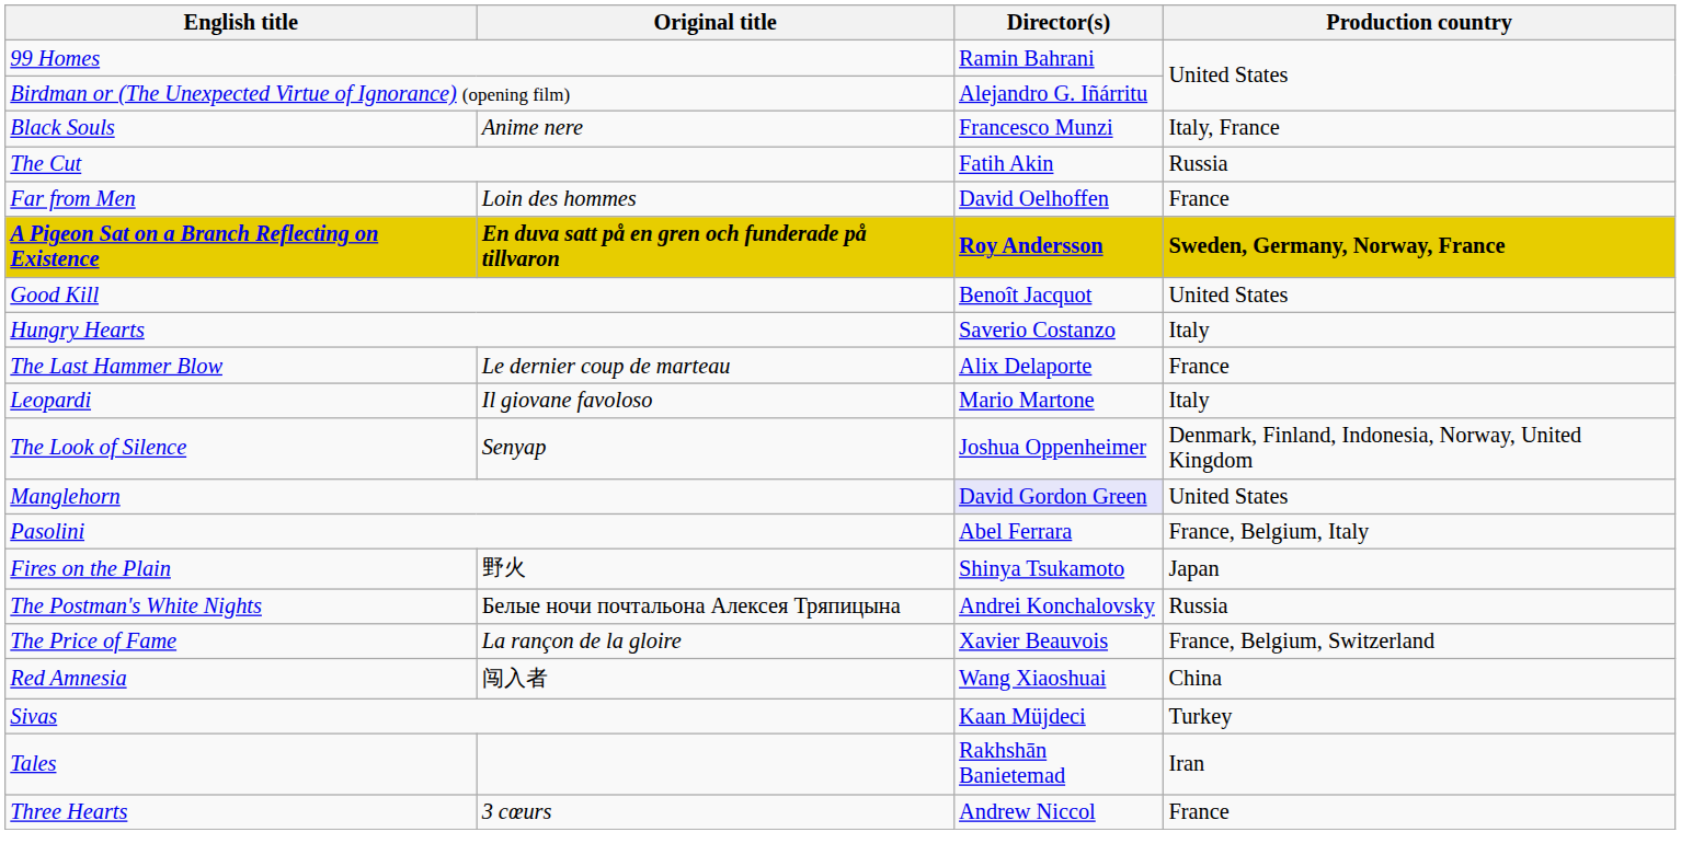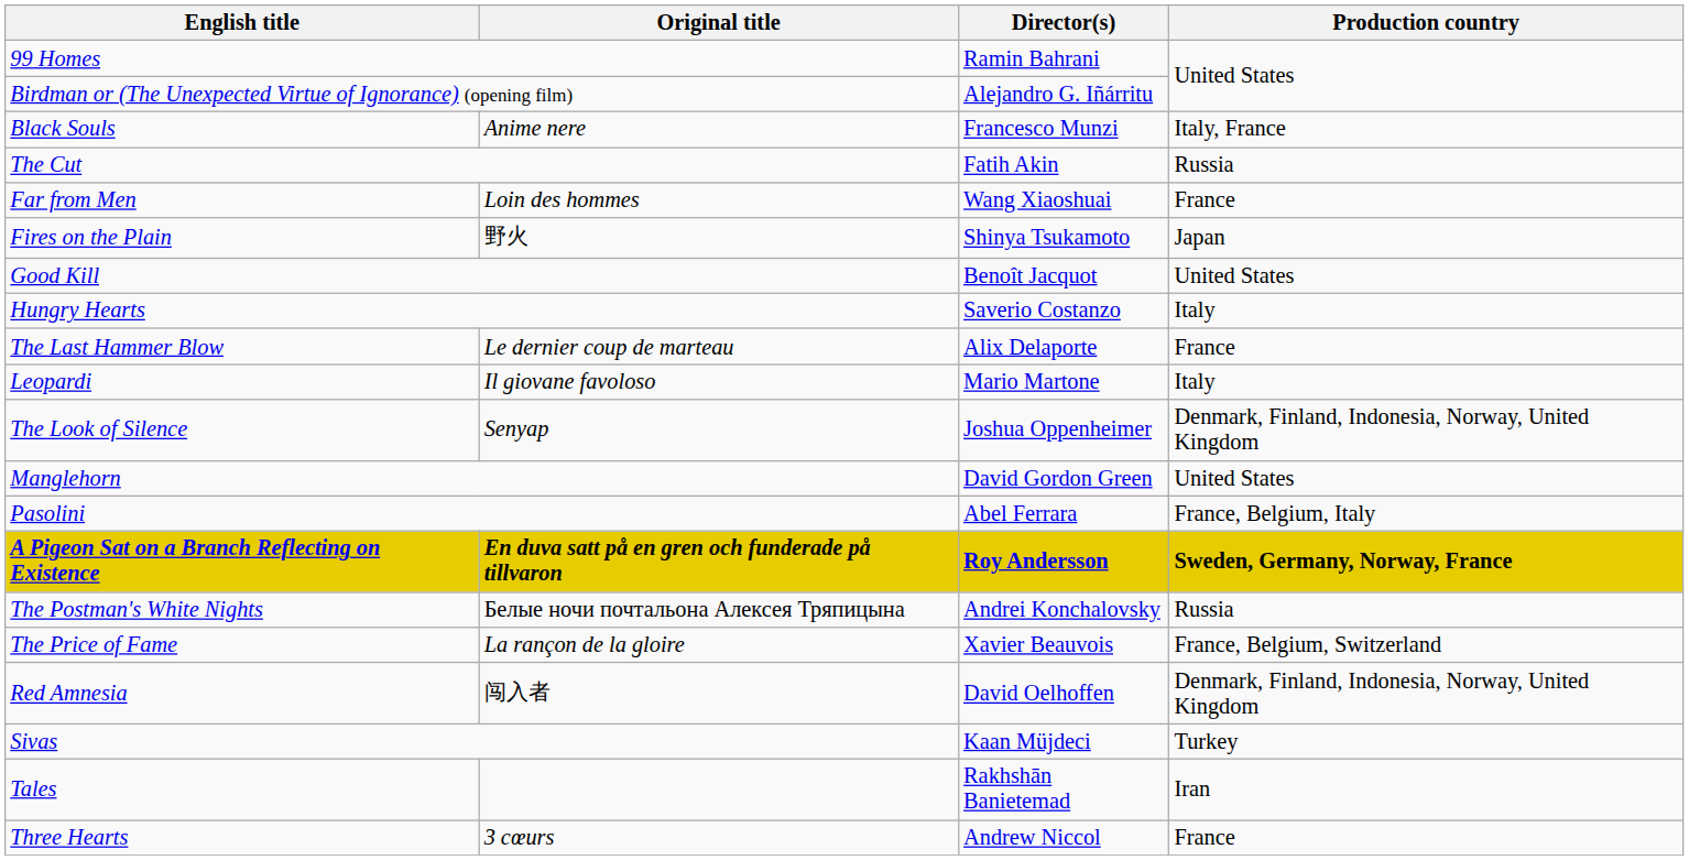 <table class="wikitable" style="width:95%; margin-bottom:0px">
 <tr>
 <th>English title</th>
 <th>Original title</th>
 <th>Director(s)</th>
 <th>Production country</th>
 </tr>
 <tr>
 <td colspan="2"><em><a href='#'>99 Homes</a></em></td>
 <td data-sort-value="Bahrani"><a href='#'>Ramin Bahrani</a></td>
 <td rowspan="2">United States</td>
 </tr>
 <tr>
 <td colspan="2"><em><a href='#'>Birdman or (The Unexpected Virtue of Ignorance)</a></em> <small>(opening film)</small></td>
 <td data-sort-value="Inarritu"><a href='#'>Alejandro G. Iñárritu</a></td>
 </tr>
 <tr>
 <td><em><a href='#'>Black Souls</a></em></td>
 <td><em>Anime nere</em></td>
 <td data-sort-value="Munzi"><a href='#'>Francesco Munzi</a></td>
 <td>Italy, France</td>
 </tr>
 <tr>
 <td colspan="2" data-sort-value="Cut"><em><a href='#'>The Cut</a></em></td>
 <td data-sort-value="Akın"><a href='#'>Fatih Akin</a></td>
 <td>Russia</td>
 </tr>
 <tr>
 <td><em><a href='#'>Far from Men</a></em></td>
 <td><em>Loin des hommes</em></td>
-<td data-sort-value="Oelhoffen"><a href='#'>David Oelhoffen</a></td>
+<td data-sort-value="Xiaoshuai"><a href='#'>Wang Xiaoshuai</a></td>
 <td>France</td>
 </tr>
-<tr style="background:#E7CD00;">
-<td data-sort-value="Pigeon"><strong><em><a href='#'>A Pigeon Sat on a Branch Reflecting on Existence</a></em></strong></td>
-<td data-sort-value="Duva"><strong><em>En duva satt på en gren och funderade på tillvaron</em></strong></td>
-<td data-sort-value="Andersson"><strong><a href='#'>Roy Andersson</a></strong></td>
-<td><strong>Sweden, Germany, Norway, France</strong></td>
+<tr>
+<td><em><a href='#'>Fires on the Plain</a></em></td>
+<td>野火</td>
+<td data-sort-value="Tsukamoto"><a href='#'>Shinya Tsukamoto</a></td>
+<td>Japan</td>
 </tr>
 <tr>
 <td colspan="2"><em><a href='#'>Good Kill</a></em></td>
 <td data-sort-value="Jacquot"><a href='#'>Benoît Jacquot</a></td>
 <td>United States</td>
 </tr>
 <tr>
 <td colspan="2"><em><a href='#'>Hungry Hearts</a></em></td>
 <td data-sort-value="Costanzo"><a href='#'>Saverio Costanzo</a></td>
 <td>Italy</td>
 </tr>
 <tr>
 <td data-sort-value="Last"><em><a href='#'>The Last Hammer Blow</a></em></td>
 <td data-sort-value="Dernier"><em>Le dernier coup de marteau</em></td>
 <td data-sort-value="Delaporte"><a href='#'>Alix Delaporte</a></td>
 <td>France</td>
 </tr>
 <tr>
 <td><em><a href='#'>Leopardi</a></em></td>
 <td data-sort-value="Giovane"><em>Il giovane favoloso</em></td>
 <td data-sort-value="Martone"><a href='#'>Mario Martone</a></td>
 <td>Italy</td>
 </tr>
 <tr>
 <td data-sort-value="Look"><em><a href='#'>The Look of Silence</a></em></td>
 <td><em>Senyap</em></td>
 <td data-sort-value="Oppenheimer"><a href='#'>Joshua Oppenheimer</a></td>
 <td>Denmark, Finland, Indonesia, Norway, United Kingdom</td>
 </tr>
 <tr>
 <td colspan="2"><em><a href='#'>Manglehorn</a></em></td>
-<td data-sort-value="Green" style="background: lavender;"><a href='#'>David Gordon Green</a></td>
+<td data-sort-value="Green"><a href='#'>David Gordon Green</a></td>
 <td>United States</td>
 </tr>
 <tr>
 <td colspan="2"><em><a href='#'>Pasolini</a></em></td>
 <td data-sort-value="Ferrara"><a href='#'>Abel Ferrara</a></td>
 <td>France, Belgium, Italy</td>
 </tr>
-<tr>
-<td><em><a href='#'>Fires on the Plain</a></em></td>
-<td>野火</td>
-<td data-sort-value="Tsukamoto"><a href='#'>Shinya Tsukamoto</a></td>
-<td>Japan</td>
+<tr style="background:#E7CD00;">
+<td data-sort-value="Pigeon"><strong><em><a href='#'>A Pigeon Sat on a Branch Reflecting on Existence</a></em></strong></td>
+<td data-sort-value="Duva"><strong><em>En duva satt på en gren och funderade på tillvaron</em></strong></td>
+<td data-sort-value="Andersson"><strong><a href='#'>Roy Andersson</a></strong></td>
+<td><strong>Sweden, Germany, Norway, France</strong></td>
 </tr>
 <tr>
 <td data-sort-value="Postman"><em><a href='#'>The Postman's White Nights</a></em></td>
 <td>Белые ночи почтальона Алексея Тряпицына</td>
 <td data-sort-value="Konchalovsky"><a href='#'>Andrei Konchalovsky</a></td>
 <td>Russia</td>
 </tr>
 <tr>
 <td data-sort-value="Price"><em><a href='#'>The Price of Fame</a></em></td>
 <td data-sort-value="Rançon"><em>La rançon de la gloire</em></td>
 <td data-sort-value="Beauvois"><a href='#'>Xavier Beauvois</a></td>
 <td>France, Belgium, Switzerland</td>
 </tr>
 <tr>
 <td><em><a href='#'>Red Amnesia</a></em></td>
 <td>闯入者</td>
-<td data-sort-value="Xiaoshuai"><a href='#'>Wang Xiaoshuai</a></td>
-<td>China</td>
+<td data-sort-value="Oelhoffen"><a href='#'>David Oelhoffen</a></td>
+<td>Denmark, Finland, Indonesia, Norway, United Kingdom</td>
 </tr>
 <tr>
 <td colspan="2"><em><a href='#'>Sivas</a></em></td>
 <td data-sort-value="Mujdeci"><a href='#'>Kaan Müjdeci</a></td>
 <td>Turkey</td>
 </tr>
 <tr>
 <td><em><a href='#'>Tales</a></em></td>
 <td></td>
 <td data-sort-value="Bani"><a href='#'>Rakhshān Banietemad</a></td>
 <td>Iran</td>
 </tr>
 <tr>
 <td><em><a href='#'>Three Hearts</a></em></td>
 <td><em>3 cœurs</em></td>
 <td data-sort-value="Niccol"><a href='#'>Andrew Niccol</a></td>
 <td>France</td>
 </tr>
 </table>
